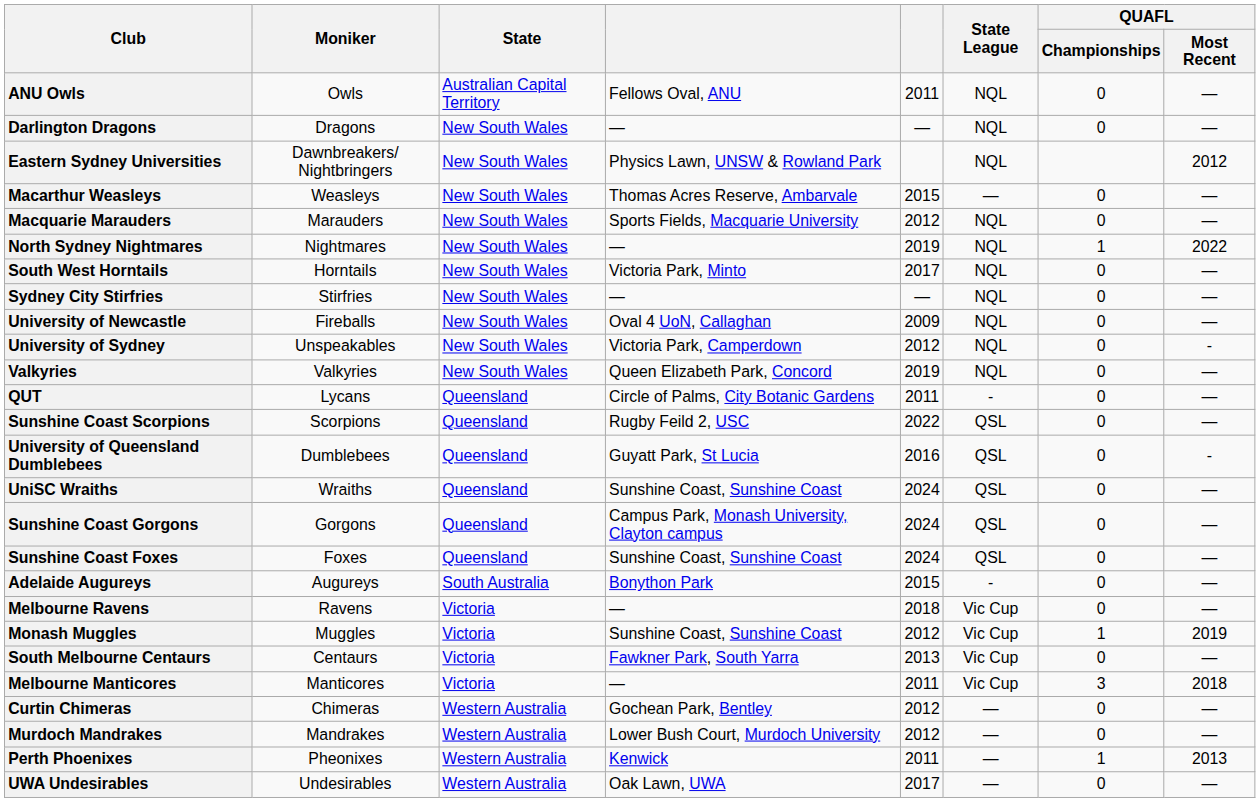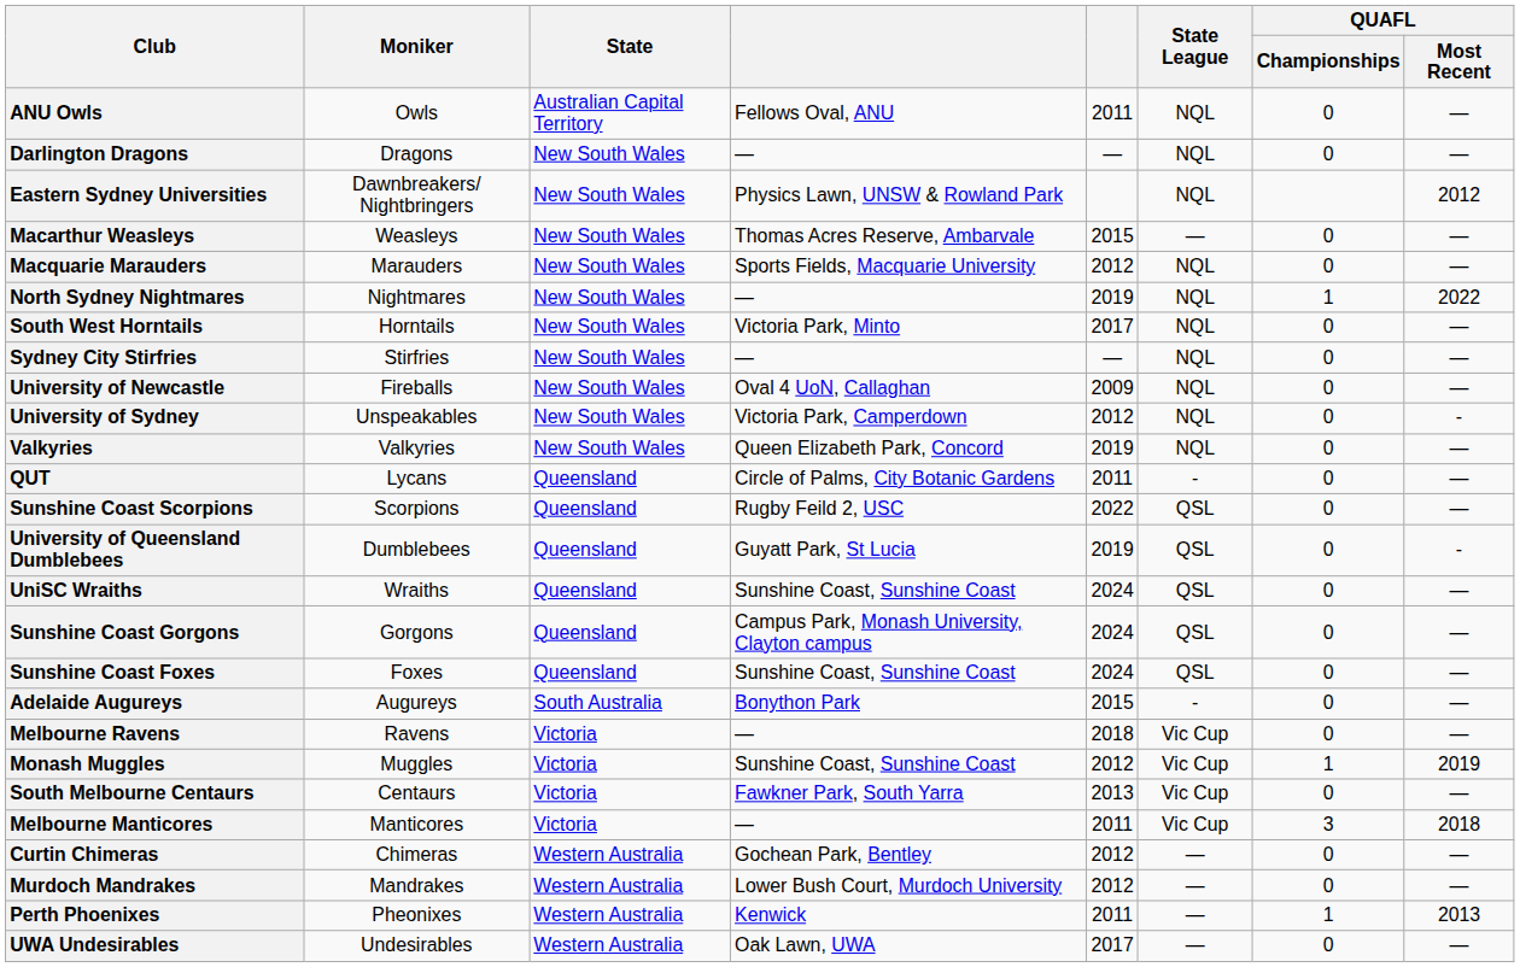 <table class="wikitable sortable" style="text-align:center; width:100%">
 <tr>
 <th rowspan=2>Club</th>
 <th rowspan=2>Moniker</th>
 <th rowspan=2>State</th>
 <th rowspan=2></th>
 <th rowspan=2></th>
 <th rowspan=2>State League</th>
 <th colspan=2>QUAFL</th>
 </tr>
 <tr>
 <th data-sort-type=number>Championships</th>
 <th data-sort-type=number>Most Recent</th>
 </tr>
 <tr>
 <th style=text-align:left>ANU Owls</th>
 <td>Owls</td>
 <td align=left> <a href='#'>Australian Capital Territory</a></td>
 <td align=left>Fellows Oval, <a href='#'>ANU</a></td>
 <td>2011</td>
 <td>NQL</td>
 <td>0</td>
 <td>—</td>
 </tr>
 <tr>
 <th style=text-align:left>Darlington Dragons</th>
 <td>Dragons</td>
 <td align=left> <a href='#'>New South Wales</a></td>
 <td align=left>—</td>
 <td>—</td>
 <td>NQL</td>
 <td>0</td>
 <td>—</td>
 </tr>
 <tr>
 <th style=text-align:left>Eastern Sydney Universities</th>
 <td>Dawnbreakers/ Nightbringers</td>
 <td align=left> <a href='#'>New South Wales</a></td>
 <td align=left>Physics Lawn, <a href='#'>UNSW</a> & <a href='#'>Rowland Park</a></td>
 <td></td>
 <td>NQL</td>
 <td></td>
 <td>2012</td>
 </tr>
 <tr>
 <th style=text-align:left>Macarthur Weasleys</th>
 <td>Weasleys</td>
 <td align=left> <a href='#'>New South Wales</a></td>
 <td align=left>Thomas Acres Reserve, <a href='#'>Ambarvale</a></td>
 <td>2015</td>
 <td>—</td>
 <td>0</td>
 <td>—</td>
 </tr>
 <tr>
 <th style=text-align:left>Macquarie Marauders</th>
 <td>Marauders</td>
 <td align=left> <a href='#'>New South Wales</a></td>
 <td align=left>Sports Fields, <a href='#'>Macquarie University</a></td>
 <td>2012</td>
 <td>NQL</td>
 <td>0</td>
 <td>—</td>
 </tr>
 <tr>
 <th style=text-align:left>North Sydney Nightmares</th>
 <td>Nightmares</td>
 <td align=left> <a href='#'>New South Wales</a></td>
 <td align=left>—</td>
 <td>2019</td>
 <td>NQL</td>
 <td>1</td>
 <td>2022</td>
 </tr>
 <tr>
 <th style=text-align:left>South West Horntails</th>
 <td>Horntails</td>
 <td align=left> <a href='#'>New South Wales</a></td>
 <td align=left>Victoria Park, <a href='#'>Minto</a></td>
 <td>2017</td>
 <td>NQL</td>
 <td>0</td>
 <td>—</td>
 </tr>
 <tr>
 <th style=text-align:left>Sydney City Stirfries</th>
 <td>Stirfries</td>
 <td align=left> <a href='#'>New South Wales</a></td>
 <td align=left>—</td>
 <td>—</td>
 <td>NQL</td>
 <td>0</td>
 <td>—</td>
 </tr>
 <tr>
 <th style=text-align:left>University of Newcastle</th>
 <td>Fireballs</td>
 <td align=left> <a href='#'>New South Wales</a></td>
 <td align=left>Oval 4 <a href='#'>UoN</a>, <a href='#'>Callaghan</a></td>
 <td>2009</td>
 <td>NQL</td>
 <td>0</td>
 <td>—</td>
 </tr>
 <tr>
 <th style=text-align:left>University of Sydney</th>
 <td>Unspeakables</td>
 <td align=left> <a href='#'>New South Wales</a></td>
 <td align=left>Victoria Park, <a href='#'>Camperdown</a></td>
 <td>2012</td>
 <td>NQL</td>
 <td>0</td>
 <td>-</td>
 </tr>
 <tr>
 <th style=text-align:left>Valkyries</th>
 <td>Valkyries</td>
 <td align=left> <a href='#'>New South Wales</a></td>
 <td align=left>Queen Elizabeth Park, <a href='#'>Concord</a></td>
 <td>2019</td>
 <td>NQL</td>
 <td>0</td>
 <td>—</td>
 </tr>
 <tr>
 <th style=text-align:left>QUT</th>
 <td>Lycans</td>
 <td align=left> <a href='#'>Queensland</a></td>
 <td align=left>Circle of Palms, <a href='#'>City Botanic Gardens</a></td>
 <td>2011</td>
 <td>-</td>
 <td>0</td>
 <td>—</td>
 </tr>
 <tr>
 <th style=text-align:left>Sunshine Coast Scorpions</th>
 <td>Scorpions</td>
 <td align=left> <a href='#'>Queensland</a></td>
 <td align=left>Rugby Feild 2, <a href='#'>USC</a></td>
 <td>2022</td>
 <td>QSL</td>
 <td>0</td>
 <td>—</td>
 </tr>
 <tr>
 <th style=text-align:left>University of Queensland Dumblebees</th>
 <td>Dumblebees</td>
 <td align=left> <a href='#'>Queensland</a></td>
 <td align=left>Guyatt Park, <a href='#'>St Lucia</a></td>
-<td>2016</td>
+<td>2019</td>
 <td>QSL</td>
 <td>0</td>
 <td>-</td>
 </tr>
 <tr>
 <th style=text-align:left>UniSC Wraiths</th>
 <td>Wraiths</td>
 <td align=left> <a href='#'>Queensland</a></td>
 <td align=left>Sunshine Coast, <a href='#'>Sunshine Coast</a></td>
 <td>2024</td>
 <td>QSL</td>
 <td>0</td>
 <td>—</td>
 </tr>
 <tr>
 <th style=text-align:left>Sunshine Coast Gorgons</th>
 <td>Gorgons</td>
 <td align=left> <a href='#'>Queensland</a></td>
 <td align=left>Campus Park, <a href='#'>Monash University, Clayton campus</a></td>
 <td>2024</td>
 <td>QSL</td>
 <td>0</td>
 <td>—</td>
 </tr>
 <tr>
 <th style=text-align:left>Sunshine Coast Foxes</th>
 <td>Foxes</td>
 <td align=left> <a href='#'>Queensland</a></td>
 <td align=left>Sunshine Coast, <a href='#'>Sunshine Coast</a></td>
 <td>2024</td>
 <td>QSL</td>
 <td>0</td>
 <td>—</td>
 </tr>
 <tr>
 <th style=text-align:left>Adelaide Augureys</th>
 <td>Augureys</td>
 <td align=left> <a href='#'>South Australia</a></td>
 <td align=left><a href='#'>Bonython Park</a></td>
 <td>2015</td>
 <td>-</td>
 <td>0</td>
 <td>—</td>
 </tr>
 <tr>
 <th style=text-align:left>Melbourne Ravens</th>
 <td>Ravens</td>
 <td align=left> <a href='#'>Victoria</a></td>
 <td align=left>—</td>
 <td>2018</td>
 <td>Vic Cup</td>
 <td>0</td>
 <td>—</td>
 </tr>
 <tr>
 <th style=text-align:left>Monash Muggles</th>
 <td>Muggles</td>
 <td align=left> <a href='#'>Victoria</a></td>
 <td align=left>Sunshine Coast, <a href='#'>Sunshine Coast</a></td>
 <td>2012</td>
 <td>Vic Cup</td>
 <td>1</td>
 <td>2019</td>
 </tr>
 <tr>
 <th style=text-align:left>South Melbourne Centaurs</th>
 <td>Centaurs</td>
 <td align=left> <a href='#'>Victoria</a></td>
 <td align=left><a href='#'>Fawkner Park</a>, <a href='#'>South Yarra</a></td>
 <td>2013</td>
 <td>Vic Cup</td>
 <td>0</td>
 <td>—</td>
 </tr>
 <tr>
 <th style=text-align:left>Melbourne Manticores</th>
 <td>Manticores</td>
 <td align=left> <a href='#'>Victoria</a></td>
 <td align=left>—</td>
 <td>2011</td>
 <td>Vic Cup</td>
 <td>3</td>
 <td>2018</td>
 </tr>
 <tr>
 <th style=text-align:left>Curtin Chimeras</th>
 <td>Chimeras</td>
 <td align=left> <a href='#'>Western Australia</a></td>
 <td align=left>Gochean Park, <a href='#'>Bentley</a></td>
 <td>2012</td>
 <td>—</td>
 <td>0</td>
 <td>—</td>
 </tr>
 <tr>
 <th style=text-align:left>Murdoch Mandrakes</th>
 <td>Mandrakes</td>
 <td align=left> <a href='#'>Western Australia</a></td>
 <td align=left>Lower Bush Court, <a href='#'>Murdoch University</a></td>
 <td>2012</td>
 <td>—</td>
 <td>0</td>
 <td>—</td>
 </tr>
 <tr>
 <th style=text-align:left>Perth Phoenixes</th>
 <td>Pheonixes</td>
 <td align=left> <a href='#'>Western Australia</a></td>
 <td align=left><a href='#'>Kenwick</a></td>
 <td>2011</td>
 <td>—</td>
 <td>1</td>
 <td>2013</td>
 </tr>
 <tr>
 <th style=text-align:left>UWA Undesirables</th>
 <td>Undesirables</td>
 <td align=left> <a href='#'>Western Australia</a></td>
 <td align=left>Oak Lawn, <a href='#'>UWA</a></td>
 <td>2017</td>
 <td>—</td>
 <td>0</td>
 <td>—</td>
 </tr>
 </table>
